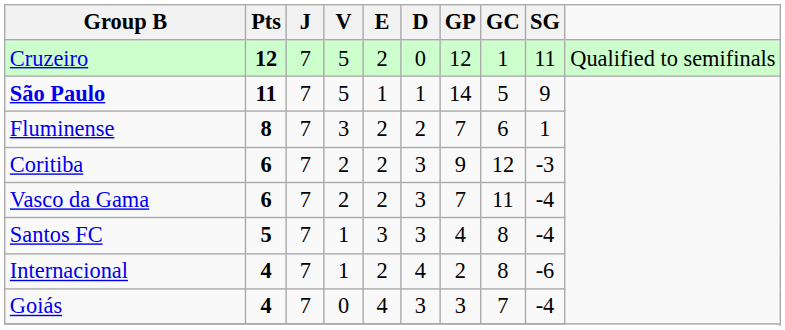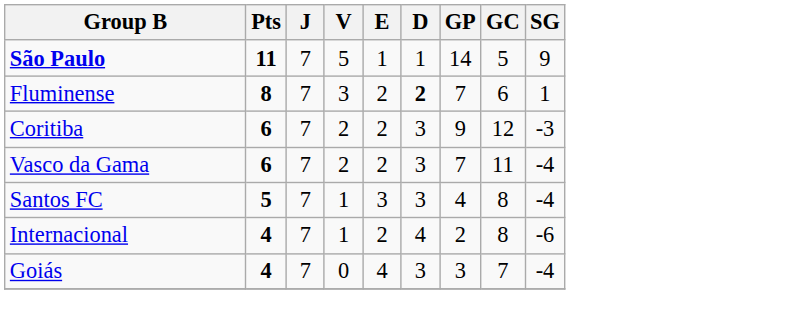 <table class="wikitable" style="text-align: center;">
 <tr>
 <th width="165">Group B</th>
 <th width="20">Pts</th>
 <th width="20">J</th>
 <th width="20">V</th>
 <th width="20">E</th>
 <th width="20">D</th>
 <th width="20">GP</th>
 <th width="20">GC</th>
 <th width="20">SG</th>
-</tr>
-<tr bgcolor=#CCFFCC>
-<td style="text-align:left;"><a href='#'>Cruzeiro</a></td>
-<td><strong>12</strong></td>
-<td>7</td>
-<td>5</td>
-<td>2</td>
-<td>0</td>
-<td>12</td>
-<td>1</td>
-<td>11</td>
-<td>Qualified to semifinals</td>
 </tr>
 <tr>
 <td style="text-align:left;"><strong><a href='#'>São Paulo</a></strong></td>
 <td><strong>11</strong></td>
 <td>7</td>
 <td>5</td>
 <td>1</td>
 <td>1</td>
 <td>14</td>
 <td>5</td>
 <td>9</td>
 </tr>
 <tr>
 <td style="text-align:left;"><a href='#'>Fluminense</a></td>
 <td><strong>8</strong></td>
 <td>7</td>
 <td>3</td>
 <td>2</td>
-<td>2</td>
+<td><strong>2</strong></td>
 <td>7</td>
 <td>6</td>
 <td>1</td>
 </tr>
 <tr>
 <td style="text-align:left;"><a href='#'>Coritiba</a></td>
 <td><strong>6</strong></td>
 <td>7</td>
 <td>2</td>
 <td>2</td>
 <td>3</td>
 <td>9</td>
 <td>12</td>
 <td>-3</td>
 </tr>
 <tr>
 <td style="text-align:left;"><a href='#'>Vasco da Gama</a></td>
 <td><strong>6</strong></td>
 <td>7</td>
 <td>2</td>
 <td>2</td>
 <td>3</td>
 <td>7</td>
 <td>11</td>
 <td>-4</td>
 </tr>
 <tr>
 <td style="text-align:left;"><a href='#'>Santos FC</a></td>
 <td><strong>5</strong></td>
 <td>7</td>
 <td>1</td>
 <td>3</td>
 <td>3</td>
 <td>4</td>
 <td>8</td>
 <td>-4</td>
 </tr>
 <tr>
 <td style="text-align:left;"><a href='#'>Internacional</a></td>
 <td><strong>4</strong></td>
 <td>7</td>
 <td>1</td>
 <td>2</td>
 <td>4</td>
 <td>2</td>
 <td>8</td>
 <td>-6</td>
 </tr>
 <tr>
 <td style="text-align:left;"><a href='#'>Goiás</a></td>
 <td><strong>4</strong></td>
 <td>7</td>
 <td>0</td>
 <td>4</td>
 <td>3</td>
 <td>3</td>
 <td>7</td>
 <td>-4</td>
 </tr>
 <tr>
 </tr>
 </table>
